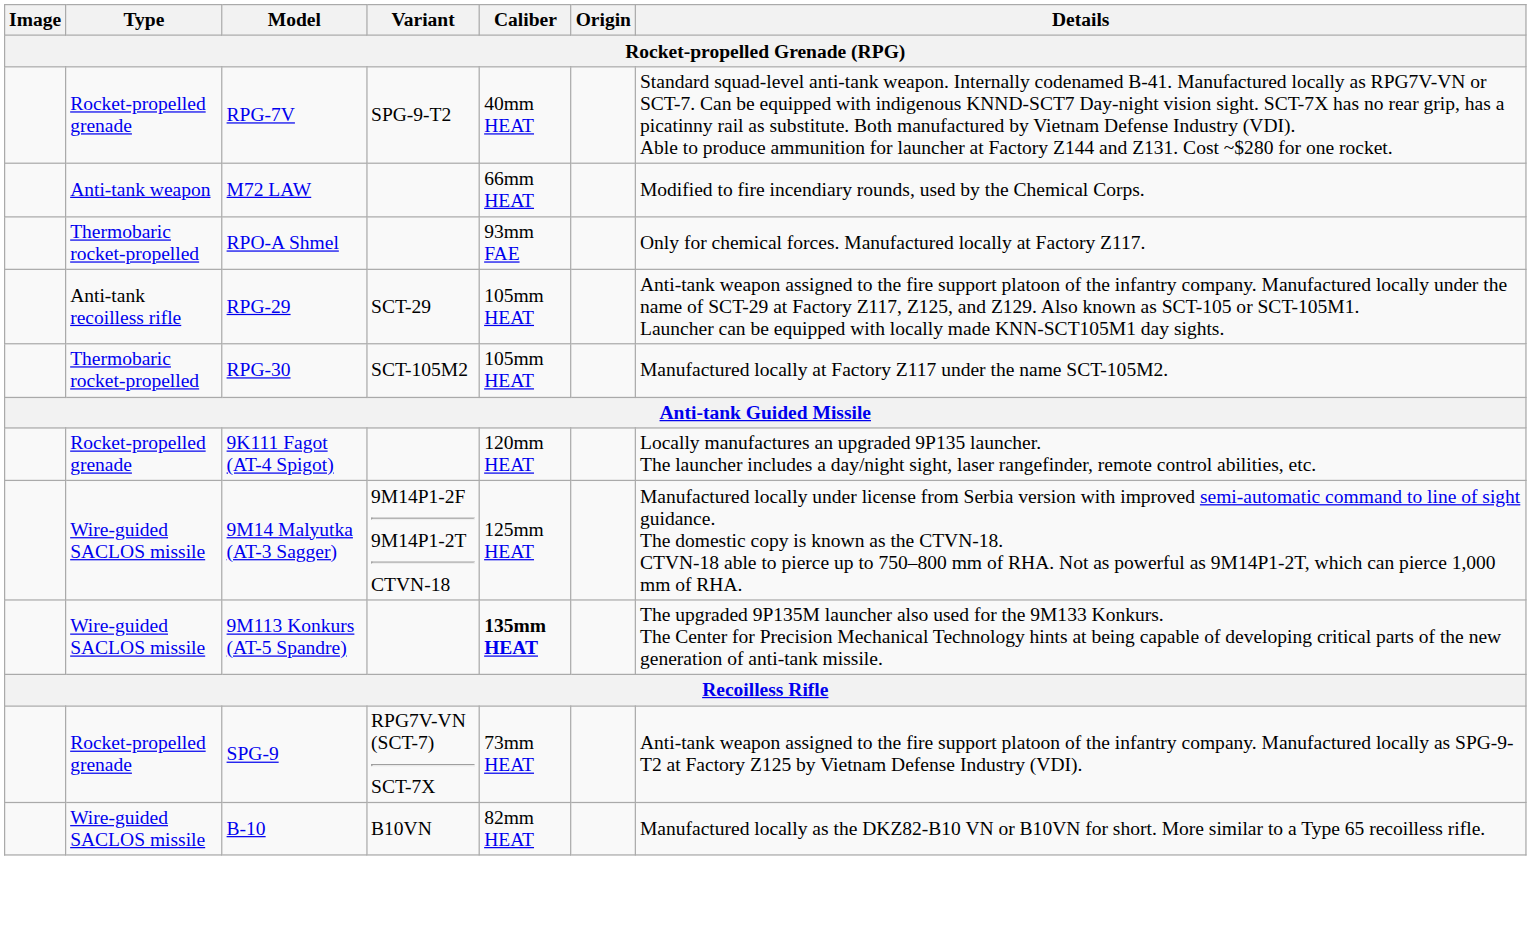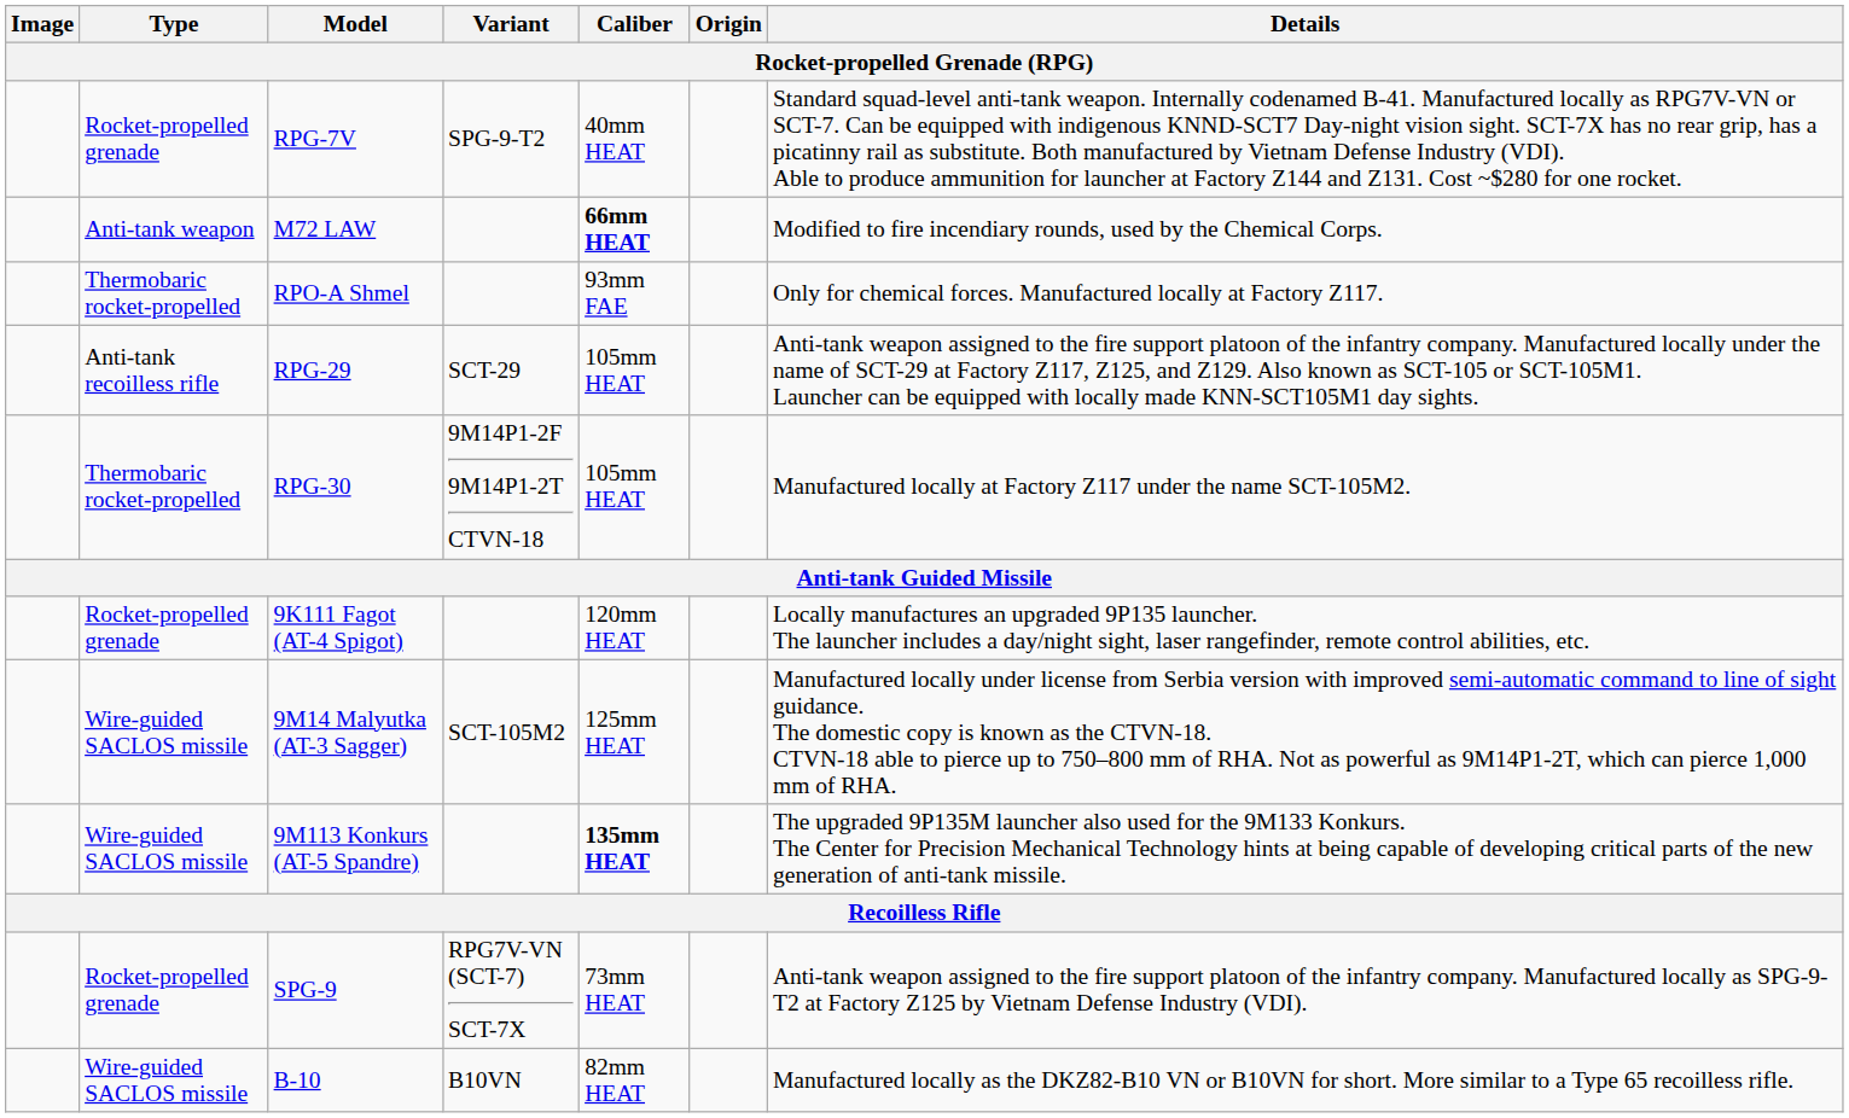 <table class="wikitable">
 <tr>
 <th>Image</th>
 <th>Type</th>
 <th>Model</th>
 <th>Variant</th>
 <th>Caliber</th>
 <th>Origin</th>
 <th>Details</th>
 </tr>
 <tr>
 <th colspan="7">Rocket-propelled Grenade (RPG)</th>
 </tr>
 <tr>
 <td></td>
 <td><a href='#'>Rocket-propelled grenade</a></td>
 <td><a href='#'>RPG-7V</a></td>
 <td>SPG-9-T2</td>
 <td>40mm <a href='#'>HEAT</a></td>
 <td><br><br></td>
 <td>Standard squad-level anti-tank weapon. Internally codenamed B-41. Manufactured locally as RPG7V-VN or SCT-7. Can be equipped with indigenous KNND-SCT7 Day-night vision sight. SCT-7X has no rear grip, has a picatinny rail as substitute. Both manufactured by Vietnam Defense Industry (VDI).<br>Able to produce ammunition for launcher at Factory Z144 and Z131. Cost ~$280 for one rocket.</td>
 </tr>
 <tr>
 <td></td>
 <td><a href='#'>Anti-tank weapon</a></td>
 <td><a href='#'>M72 LAW</a></td>
 <td></td>
-<td>66mm <a href='#'>HEAT</a></td>
+<td><strong>66mm <a href='#'>HEAT</a></strong></td>
 <td></td>
 <td>Modified to fire incendiary rounds, used by the Chemical Corps.</td>
 </tr>
 <tr>
 <td></td>
 <td><a href='#'>Thermobaric rocket-propelled</a></td>
 <td><a href='#'>RPO-A Shmel</a></td>
 <td></td>
 <td>93mm <a href='#'>FAE</a></td>
 <td><br></td>
 <td>Only for chemical forces. Manufactured locally at Factory Z117.</td>
 </tr>
 <tr>
 <td></td>
 <td>Anti-tank <a href='#'>recoilless rifle</a></td>
 <td><a href='#'>RPG-29</a></td>
 <td>SCT-29</td>
 <td>105mm <a href='#'>HEAT</a></td>
 <td><br></td>
 <td>Anti-tank weapon assigned to the fire support platoon of the infantry company. Manufactured locally under the name of SCT-29 at Factory Z117, Z125, and Z129. Also known as SCT-105 or SCT-105M1.<br>Launcher can be equipped with locally made KNN-SCT105M1 day sights.</td>
 </tr>
 <tr>
 <td></td>
 <td><a href='#'>Thermobaric rocket-propelled</a></td>
 <td><a href='#'>RPG-30</a></td>
-<td>SCT-105M2</td>
+<td>9M14P1-2F <hr> 9M14P1-2T <hr> CTVN-18</td>
 <td>105mm <a href='#'>HEAT</a></td>
 <td><br></td>
 <td>Manufactured locally at Factory Z117 under the name SCT-105M2.</td>
 </tr>
 <tr>
 <th colspan="7"><a href='#'>Anti-tank Guided Missile</a></th>
 </tr>
 <tr>
 <td></td>
 <td><a href='#'>Rocket-propelled grenade</a></td>
 <td><a href='#'>9K111 Fagot (AT-4 Spigot)</a></td>
 <td></td>
 <td>120mm <a href='#'>HEAT</a></td>
 <td><br></td>
 <td>Locally manufactures an upgraded 9P135 launcher.<br>The launcher includes a day/night sight, laser rangefinder, remote control abilities, etc.</td>
 </tr>
 <tr>
 <td></td>
 <td><a href='#'>Wire-guided</a> <a href='#'>SACLOS missile</a></td>
 <td><a href='#'>9M14 Malyutka (AT-3 Sagger)</a></td>
-<td>9M14P1-2F <hr> 9M14P1-2T <hr> CTVN-18</td>
+<td>SCT-105M2</td>
 <td>125mm <a href='#'>HEAT</a></td>
 <td><br><br></td>
 <td>Manufactured locally under license from Serbia version with improved <a href='#'>semi-automatic command to line of sight</a> guidance.<br>The domestic copy is known as the CTVN-18.<br>CTVN-18 able to pierce up to 750–800 mm of RHA. Not as powerful as 9M14P1-2T, which can pierce 1,000 mm of RHA.</td>
 </tr>
 <tr>
 <td></td>
 <td><a href='#'>Wire-guided</a> <a href='#'>SACLOS missile</a></td>
 <td><a href='#'>9M113 Konkurs (AT-5 Spandre)</a></td>
 <td></td>
 <td><strong>135mm <a href='#'>HEAT</a></strong></td>
 <td><br></td>
 <td>The upgraded 9P135M launcher also used for the 9M133 Konkurs.<br>The Center for Precision Mechanical Technology hints at being capable of developing critical parts of the new generation of anti-tank missile.</td>
 </tr>
 <tr>
 <th colspan="7"><a href='#'>Recoilless Rifle</a></th>
 </tr>
 <tr>
 <td></td>
 <td><a href='#'>Rocket-propelled grenade</a></td>
 <td><a href='#'>SPG-9</a></td>
 <td>RPG7V-VN (SCT-7) <hr> SCT-7X</td>
 <td>73mm <a href='#'>HEAT</a></td>
 <td><br></td>
 <td>Anti-tank weapon assigned to the fire support platoon of the infantry company. Manufactured locally as SPG-9-T2 at Factory Z125 by Vietnam Defense Industry (VDI).</td>
 </tr>
 <tr>
 <td></td>
 <td><a href='#'>Wire-guided</a> <a href='#'>SACLOS missile</a></td>
 <td><a href='#'>B-10</a></td>
 <td>B10VN</td>
 <td>82mm <a href='#'>HEAT</a></td>
 <td><br></td>
 <td>Manufactured locally as the DKZ82-B10 VN or B10VN for short. More similar to a Type 65 recoilless rifle.</td>
 </tr>
 </table>
